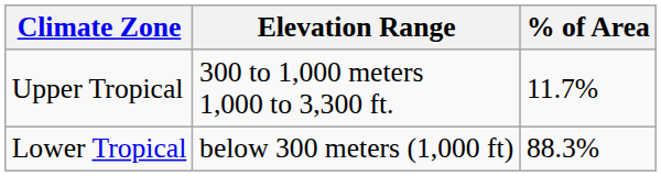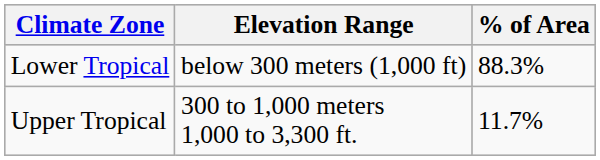 <table class="wikitable">
 <tr>
 <th><a href='#'>Climate Zone</a></th>
 <th>Elevation Range</th>
 <th>% of Area</th>
 </tr>
 <tr>
+<td>Lower <a href='#'>Tropical</a></td>
+<td>below 300 meters (1,000 ft)</td>
+<td>88.3%</td>
+</tr>
+<tr>
 <td>Upper Tropical</td>
 <td>300 to 1,000 meters<br>1,000 to 3,300 ft.</td>
 <td>11.7%</td>
 </tr>
-<tr>
-<td>Lower <a href='#'>Tropical</a></td>
-<td>below 300 meters (1,000 ft)</td>
-<td>88.3%</td>
-</tr>
 </table>
